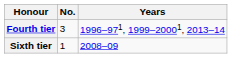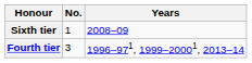 <table class="wikitable plainrowheaders">
 <tr>
 <th scope=col>Honour</th>
 <th scope=col>No.</th>
 <th scope=col>Years</th>
 </tr>
 <tr>
+<th scope=row>Sixth tier</th>
+<td>1</td>
+<td><a href='#'>2008–09</a></td>
+</tr>
+<tr>
 <th scope=row><a href='#'>Fourth tier</a></th>
 <td>3</td>
 <td><a href='#'>1996–97</a><sup>1</sup>, <a href='#'>1999–2000</a><sup>1</sup>, <a href='#'>2013–14</a></td>
 </tr>
-<tr>
-<th scope=row>Sixth tier</th>
-<td>1</td>
-<td><a href='#'>2008–09</a></td>
-</tr>
 </table>
